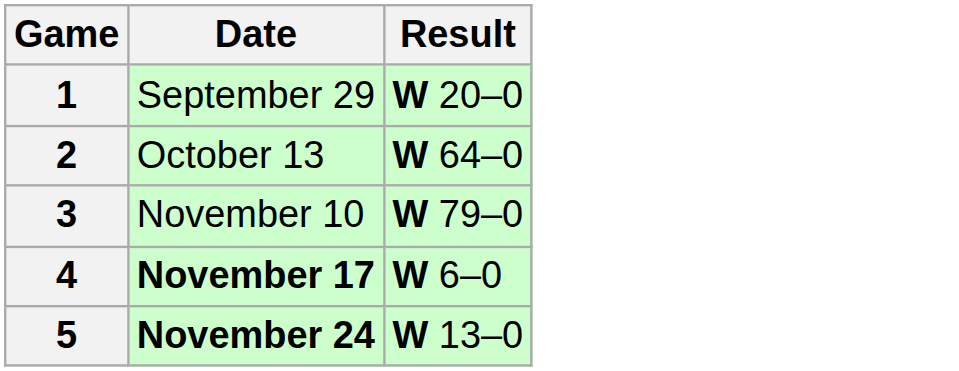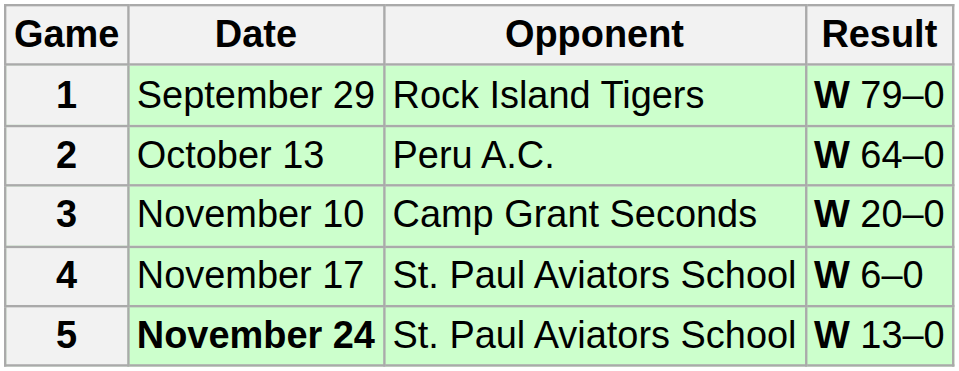 <table class="wikitable">
 <tr>
 <th>Game</th>
 <th>Date</th>
+<th>Opponent</th>
 <th>Result</th>
 </tr>
 <tr style="background:#cfc">
 <th>1</th>
 <td>September 29</td>
-<td><strong>W</strong> 20–0</td>
+<td>Rock Island Tigers</td>
+<td><strong>W</strong> 79–0</td>
 </tr>
 <tr style="background:#cfc">
 <th>2</th>
 <td>October 13</td>
+<td>Peru A.C.</td>
 <td><strong>W</strong> 64–0</td>
 </tr>
 <tr style="background:#cfc">
 <th>3</th>
 <td>November 10</td>
-<td><strong>W</strong> 79–0</td>
+<td>Camp Grant Seconds</td>
+<td><strong>W</strong> 20–0</td>
 </tr>
 <tr style="background:#cfc">
 <th>4</th>
-<td><strong>November 17</strong></td>
+<td>November 17</td>
+<td>St. Paul Aviators School</td>
 <td><strong>W</strong> 6–0</td>
 </tr>
 <tr style="background:#cfc">
 <th>5</th>
 <td><strong>November 24</strong></td>
+<td>St. Paul Aviators School</td>
 <td><strong>W</strong> 13–0</td>
 </tr>
 </table>
